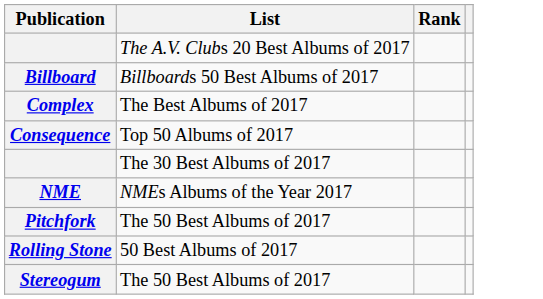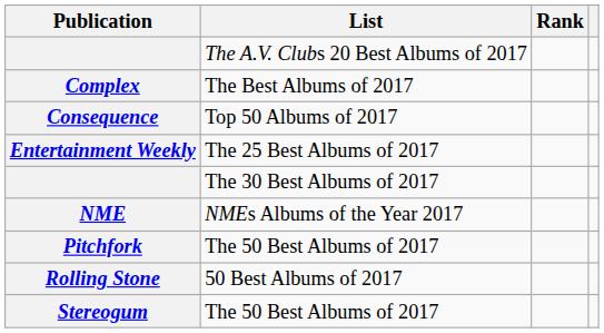 <table class="wikitable sortable plainrowheaders" style="border:none; margin:0;">
 <tr>
 <th scope="col">Publication</th>
 <th scope="col" class="unsortable">List</th>
 <th scope="col" data-sort-type="number">Rank</th>
 <th scope="col" class="unsortable"></th>
 </tr>
 <tr>
 <th scope="row"></th>
 <td><em>The A.V. Club</em>s 20 Best Albums of 2017</td>
 <td></td>
 <td></td>
 </tr>
 <tr>
-<th scope="row"><em><a href='#'>Billboard</a></em></th>
-<td><em>Billboard</em>s 50 Best Albums of 2017</td>
-<td></td>
-<td></td>
-</tr>
-<tr>
 <th scope="row"><em><a href='#'>Complex</a></em></th>
 <td>The Best Albums of 2017</td>
 <td></td>
 <td></td>
 </tr>
 <tr>
 <th scope="row"><em><a href='#'>Consequence</a></em></th>
 <td>Top 50 Albums of 2017</td>
+<td></td>
+<td></td>
+</tr>
+<tr>
+<th scope="row"><em><a href='#'>Entertainment Weekly</a></em></th>
+<td>The 25 Best Albums of 2017</td>
 <td></td>
 <td></td>
 </tr>
 <tr>
 <th scope="row"></th>
 <td>The 30 Best Albums of 2017</td>
 <td></td>
 <td></td>
 </tr>
 <tr>
 <th scope="row"><em><a href='#'>NME</a></em></th>
 <td><em>NME</em>s Albums of the Year 2017</td>
 <td></td>
 <td></td>
 </tr>
 <tr>
 <th scope="row"><em><a href='#'>Pitchfork</a></em></th>
 <td>The 50 Best Albums of 2017</td>
 <td></td>
 <td></td>
 </tr>
 <tr>
 <th scope="row"><em><a href='#'>Rolling Stone</a></em></th>
 <td>50 Best Albums of 2017</td>
 <td></td>
 <td></td>
 </tr>
 <tr>
 <th scope="row"><em><a href='#'>Stereogum</a></em></th>
 <td>The 50 Best Albums of 2017</td>
 <td></td>
 <td></td>
 </tr>
 </table>
